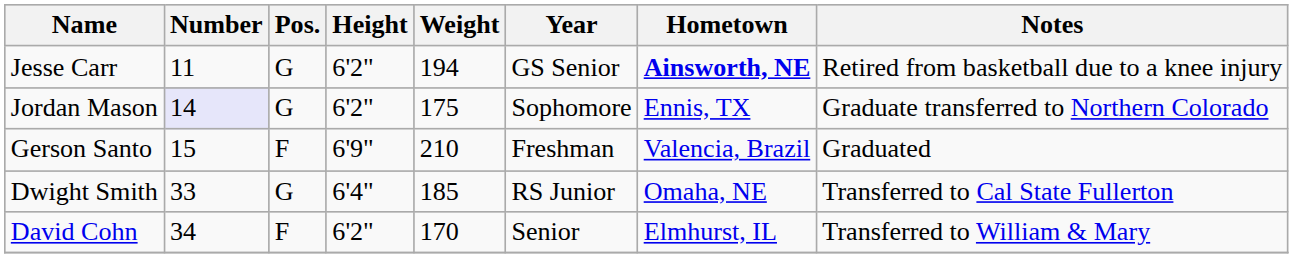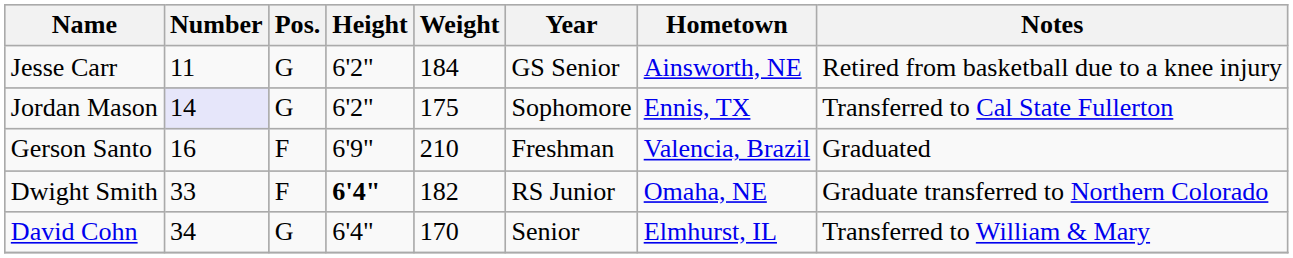 <table class="wikitable sortable" border="1">
 <tr>
 <th>Name</th>
 <th>Number</th>
 <th>Pos.</th>
 <th>Height</th>
 <th>Weight</th>
 <th>Year</th>
 <th>Hometown</th>
 <th class="unsortable">Notes</th>
 </tr>
 <tr>
 <td>Jesse Carr</td>
 <td>11</td>
 <td>G</td>
 <td>6'2"</td>
-<td>194</td>
+<td>184</td>
 <td>GS Senior</td>
-<td><strong><a href='#'>Ainsworth, NE</a></strong></td>
+<td><a href='#'>Ainsworth, NE</a></td>
 <td>Retired from basketball due to a knee injury</td>
 </tr>
 <tr>
 <td>Jordan Mason</td>
 <td style="background: lavender;">14</td>
 <td>G</td>
 <td>6'2"</td>
 <td>175</td>
 <td>Sophomore</td>
 <td><a href='#'>Ennis, TX</a></td>
-<td>Graduate transferred to <a href='#'>Northern Colorado</a></td>
+<td>Transferred to <a href='#'>Cal State Fullerton</a></td>
 </tr>
 <tr>
 <td>Gerson Santo</td>
-<td>15</td>
+<td>16</td>
 <td>F</td>
 <td>6'9"</td>
 <td>210</td>
 <td>Freshman</td>
 <td><a href='#'>Valencia, Brazil</a></td>
 <td>Graduated</td>
 </tr>
 <tr>
 <td>Dwight Smith</td>
 <td>33</td>
-<td>G</td>
-<td>6'4"</td>
-<td>185</td>
+<td>F</td>
+<td><strong>6'4"</strong></td>
+<td>182</td>
 <td>RS Junior</td>
 <td><a href='#'>Omaha, NE</a></td>
-<td>Transferred to <a href='#'>Cal State Fullerton</a></td>
+<td>Graduate transferred to <a href='#'>Northern Colorado</a></td>
 </tr>
 <tr>
 <td><a href='#'>David Cohn</a></td>
 <td>34</td>
-<td>F</td>
-<td>6'2"</td>
+<td>G</td>
+<td>6'4"</td>
 <td>170</td>
 <td>Senior</td>
 <td><a href='#'>Elmhurst, IL</a></td>
 <td>Transferred to <a href='#'>William & Mary</a></td>
 </tr>
 <tr>
 </tr>
 </table>
